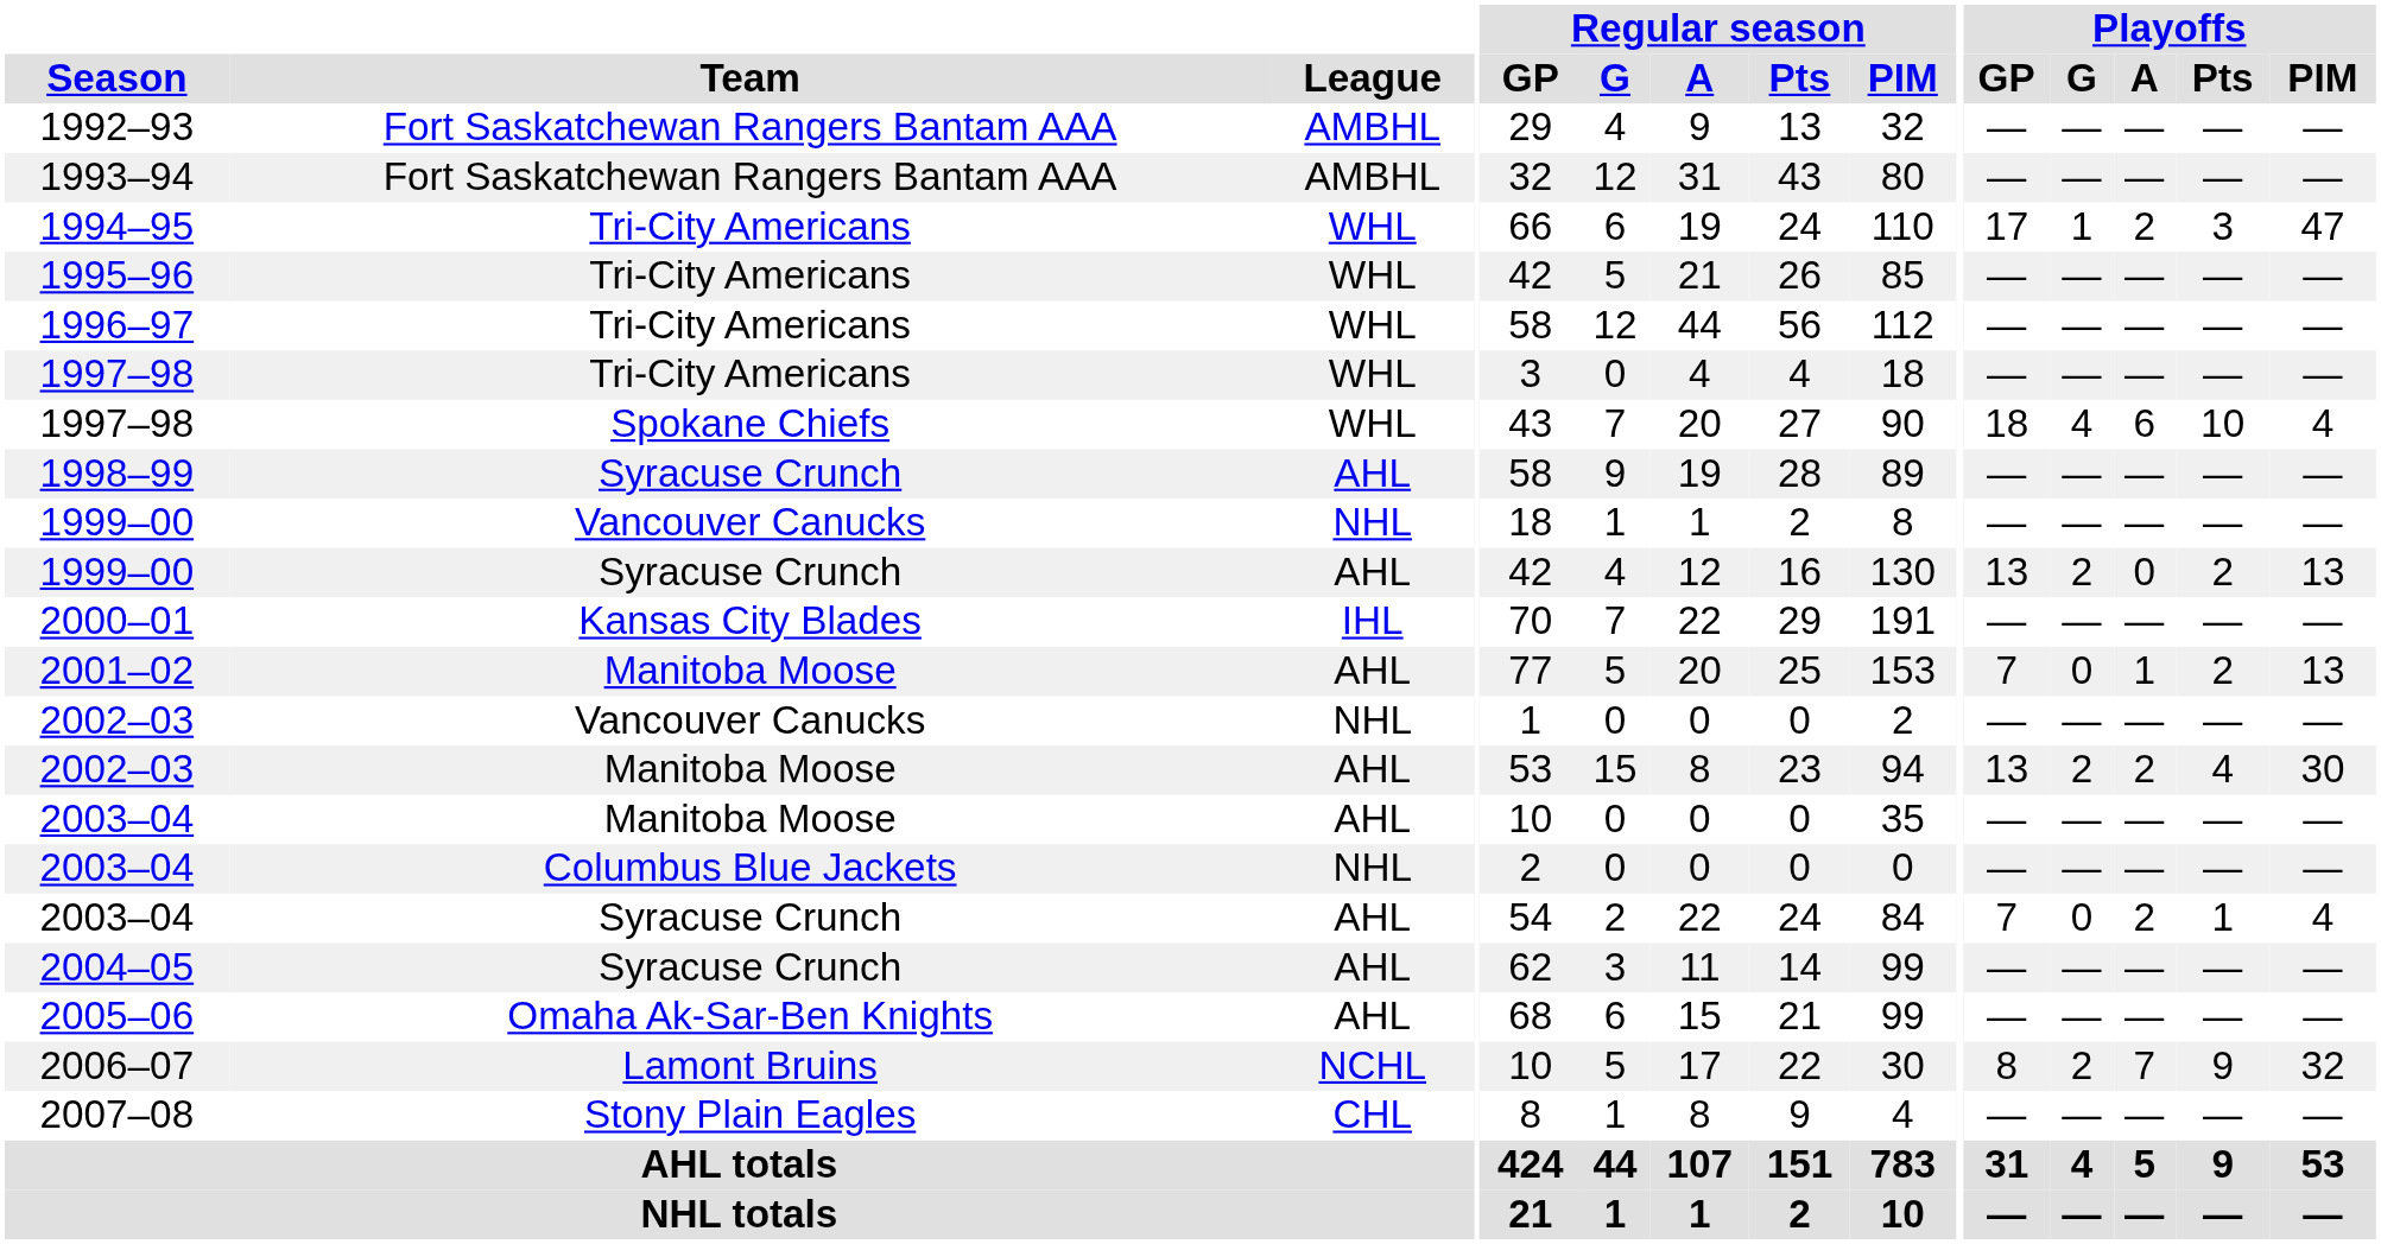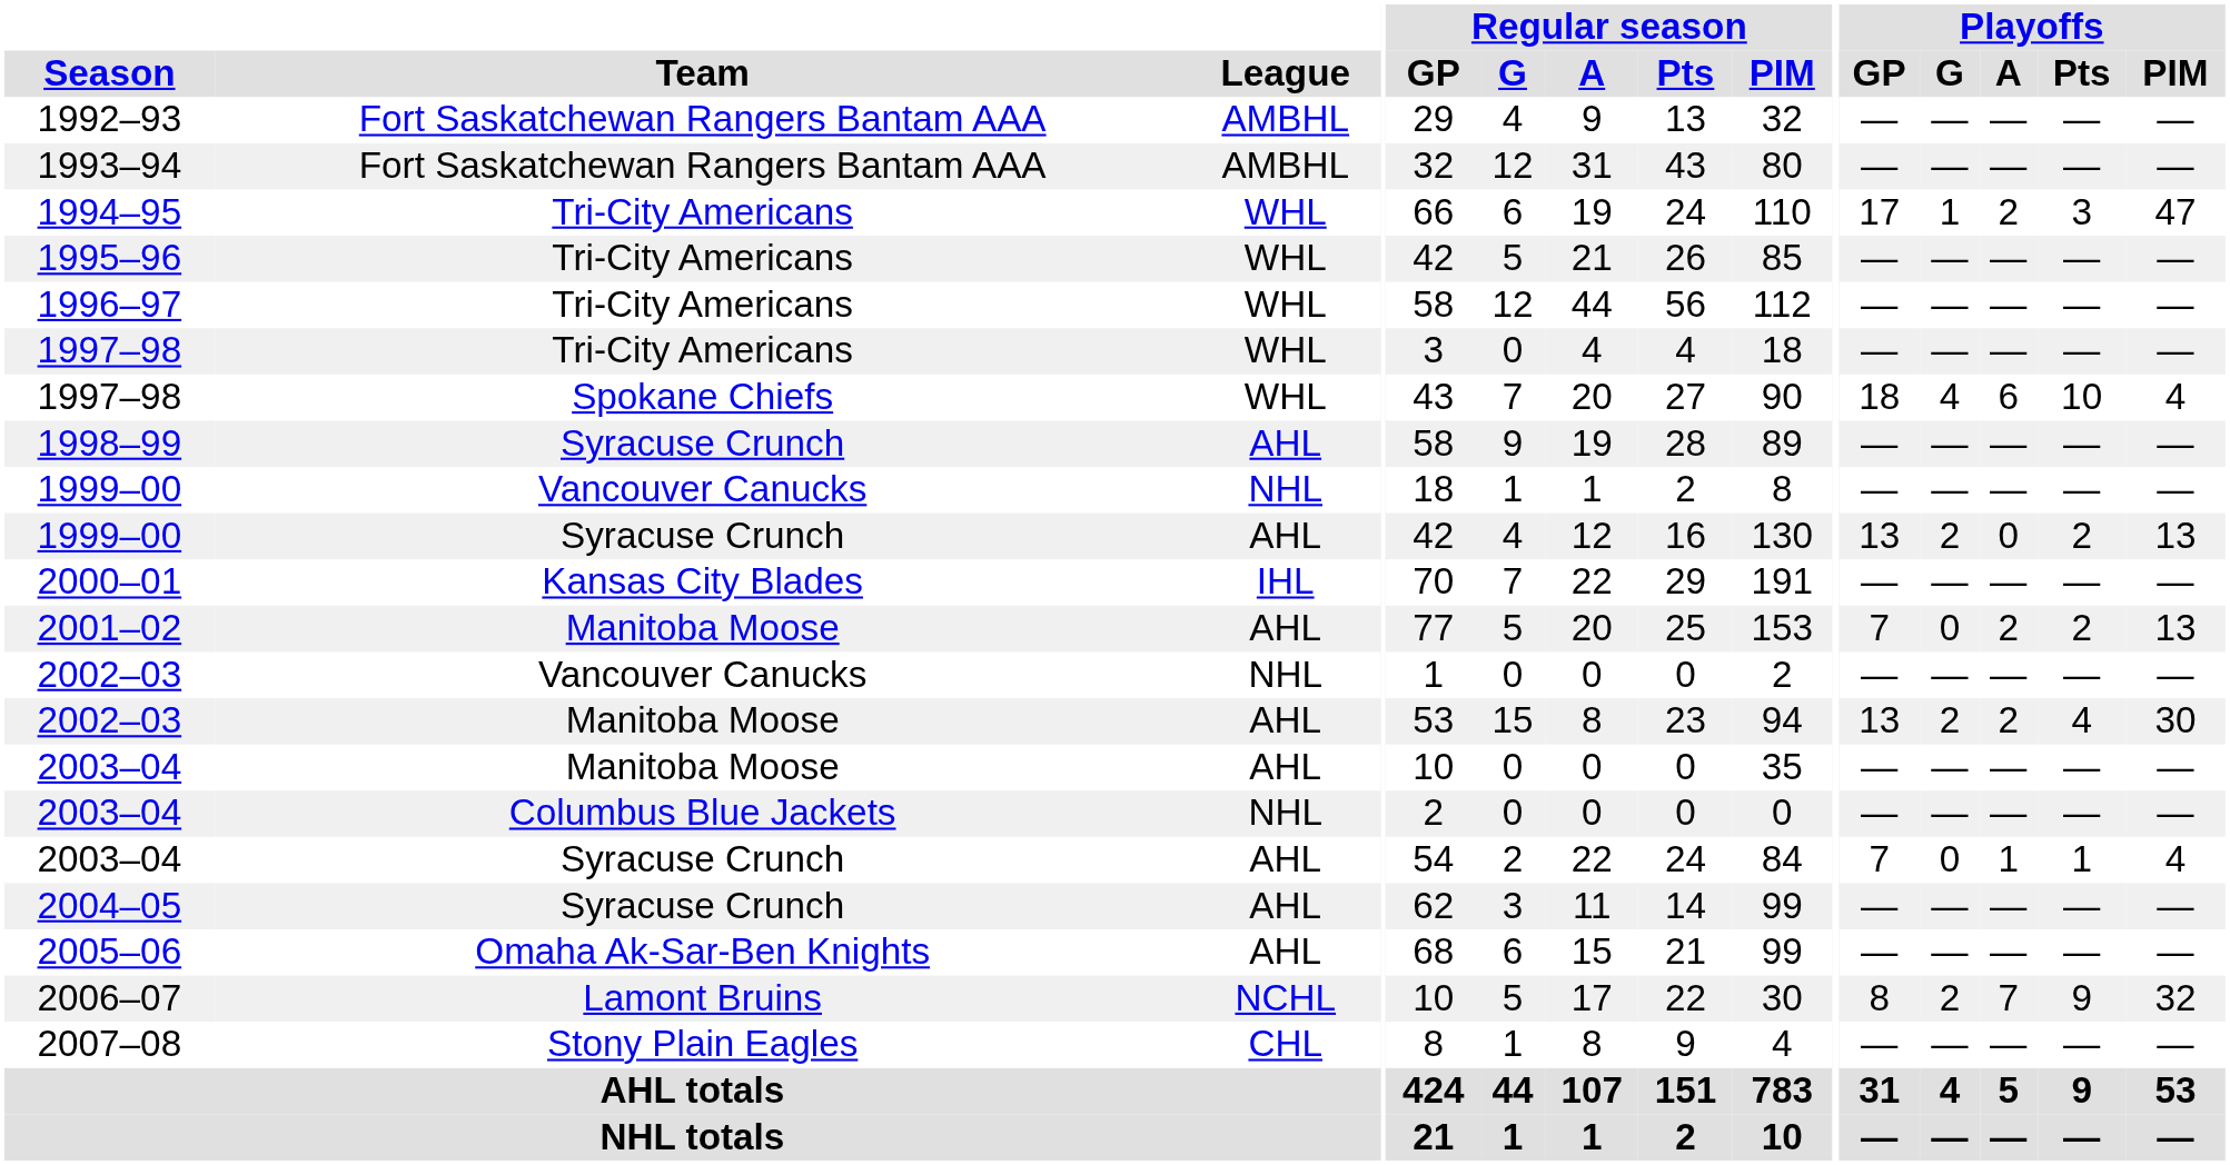 <table border="0" cellpadding="1" cellspacing="0" style="text-align:center; width:60em">
 <tr bgcolor="#e0e0e0">
 <th colspan="3" bgcolor="#ffffff"></th>
 <th rowspan="100" bgcolor="#ffffff"></th>
 <th colspan="5"><a href='#'>Regular season</a></th>
 <th rowspan="100" bgcolor="#ffffff"></th>
 <th colspan="5"><a href='#'>Playoffs</a></th>
 </tr>
 <tr bgcolor="#e0e0e0">
 <th><a href='#'>Season</a></th>
 <th>Team</th>
 <th>League</th>
 <th>GP</th>
 <th><a href='#'>G</a></th>
 <th><a href='#'>A</a></th>
 <th><a href='#'>Pts</a></th>
 <th><a href='#'>PIM</a></th>
 <th>GP</th>
 <th>G</th>
 <th>A</th>
 <th>Pts</th>
 <th>PIM</th>
 </tr>
 <tr>
 <td>1992–93</td>
 <td><a href='#'>Fort Saskatchewan Rangers Bantam AAA</a></td>
 <td><a href='#'>AMBHL</a></td>
 <td>29</td>
 <td>4</td>
 <td>9</td>
 <td>13</td>
 <td>32</td>
 <td>—</td>
 <td>—</td>
 <td>—</td>
 <td>—</td>
 <td>—</td>
 </tr>
 <tr bgcolor="#f0f0f0">
 <td>1993–94</td>
 <td>Fort Saskatchewan Rangers Bantam AAA</td>
 <td>AMBHL</td>
 <td>32</td>
 <td>12</td>
 <td>31</td>
 <td>43</td>
 <td>80</td>
 <td>—</td>
 <td>—</td>
 <td>—</td>
 <td>—</td>
 <td>—</td>
 </tr>
 <tr>
 <td><a href='#'>1994–95</a></td>
 <td><a href='#'>Tri-City Americans</a></td>
 <td><a href='#'>WHL</a></td>
 <td>66</td>
 <td>6</td>
 <td>19</td>
 <td>24</td>
 <td>110</td>
 <td>17</td>
 <td>1</td>
 <td>2</td>
 <td>3</td>
 <td>47</td>
 </tr>
 <tr bgcolor="#f0f0f0">
 <td><a href='#'>1995–96</a></td>
 <td>Tri-City Americans</td>
 <td>WHL</td>
 <td>42</td>
 <td>5</td>
 <td>21</td>
 <td>26</td>
 <td>85</td>
 <td>—</td>
 <td>—</td>
 <td>—</td>
 <td>—</td>
 <td>—</td>
 </tr>
 <tr>
 <td><a href='#'>1996–97</a></td>
 <td>Tri-City Americans</td>
 <td>WHL</td>
 <td>58</td>
 <td>12</td>
 <td>44</td>
 <td>56</td>
 <td>112</td>
 <td>—</td>
 <td>—</td>
 <td>—</td>
 <td>—</td>
 <td>—</td>
 </tr>
 <tr bgcolor="#f0f0f0">
 <td><a href='#'>1997–98</a></td>
 <td>Tri-City Americans</td>
 <td>WHL</td>
 <td>3</td>
 <td>0</td>
 <td>4</td>
 <td>4</td>
 <td>18</td>
 <td>—</td>
 <td>—</td>
 <td>—</td>
 <td>—</td>
 <td>—</td>
 </tr>
 <tr>
 <td>1997–98</td>
 <td><a href='#'>Spokane Chiefs</a></td>
 <td>WHL</td>
 <td>43</td>
 <td>7</td>
 <td>20</td>
 <td>27</td>
 <td>90</td>
 <td>18</td>
 <td>4</td>
 <td>6</td>
 <td>10</td>
 <td>4</td>
 </tr>
 <tr bgcolor="#f0f0f0">
 <td><a href='#'>1998–99</a></td>
 <td><a href='#'>Syracuse Crunch</a></td>
 <td><a href='#'>AHL</a></td>
 <td>58</td>
 <td>9</td>
 <td>19</td>
 <td>28</td>
 <td>89</td>
 <td>—</td>
 <td>—</td>
 <td>—</td>
 <td>—</td>
 <td>—</td>
 </tr>
 <tr>
 <td><a href='#'>1999–00</a></td>
 <td><a href='#'>Vancouver Canucks</a></td>
 <td><a href='#'>NHL</a></td>
 <td>18</td>
 <td>1</td>
 <td>1</td>
 <td>2</td>
 <td>8</td>
 <td>—</td>
 <td>—</td>
 <td>—</td>
 <td>—</td>
 <td>—</td>
 </tr>
 <tr bgcolor="#f0f0f0">
 <td><a href='#'>1999–00</a></td>
 <td>Syracuse Crunch</td>
 <td>AHL</td>
 <td>42</td>
 <td>4</td>
 <td>12</td>
 <td>16</td>
 <td>130</td>
 <td>13</td>
 <td>2</td>
 <td>0</td>
 <td>2</td>
 <td>13</td>
 </tr>
 <tr>
 <td><a href='#'>2000–01</a></td>
 <td><a href='#'>Kansas City Blades</a></td>
 <td><a href='#'>IHL</a></td>
 <td>70</td>
 <td>7</td>
 <td>22</td>
 <td>29</td>
 <td>191</td>
 <td>—</td>
 <td>—</td>
 <td>—</td>
 <td>—</td>
 <td>—</td>
 </tr>
 <tr bgcolor="#f0f0f0">
 <td><a href='#'>2001–02</a></td>
 <td><a href='#'>Manitoba Moose</a></td>
 <td>AHL</td>
 <td>77</td>
 <td>5</td>
 <td>20</td>
 <td>25</td>
 <td>153</td>
 <td>7</td>
 <td>0</td>
-<td>1</td>
+<td>2</td>
 <td>2</td>
 <td>13</td>
 </tr>
 <tr>
 <td><a href='#'>2002–03</a></td>
 <td>Vancouver Canucks</td>
 <td>NHL</td>
 <td>1</td>
 <td>0</td>
 <td>0</td>
 <td>0</td>
 <td>2</td>
 <td>—</td>
 <td>—</td>
 <td>—</td>
 <td>—</td>
 <td>—</td>
 </tr>
 <tr bgcolor="#f0f0f0">
 <td><a href='#'>2002–03</a></td>
 <td>Manitoba Moose</td>
 <td>AHL</td>
 <td>53</td>
 <td>15</td>
 <td>8</td>
 <td>23</td>
 <td>94</td>
 <td>13</td>
 <td>2</td>
 <td>2</td>
 <td>4</td>
 <td>30</td>
 </tr>
 <tr>
 <td><a href='#'>2003–04</a></td>
 <td>Manitoba Moose</td>
 <td>AHL</td>
 <td>10</td>
 <td>0</td>
 <td>0</td>
 <td>0</td>
 <td>35</td>
 <td>—</td>
 <td>—</td>
 <td>—</td>
 <td>—</td>
 <td>—</td>
 </tr>
 <tr bgcolor="#f0f0f0">
 <td><a href='#'>2003–04</a></td>
 <td><a href='#'>Columbus Blue Jackets</a></td>
 <td>NHL</td>
 <td>2</td>
 <td>0</td>
 <td>0</td>
 <td>0</td>
 <td>0</td>
 <td>—</td>
 <td>—</td>
 <td>—</td>
 <td>—</td>
 <td>—</td>
 </tr>
 <tr>
 <td>2003–04</td>
 <td>Syracuse Crunch</td>
 <td>AHL</td>
 <td>54</td>
 <td>2</td>
 <td>22</td>
 <td>24</td>
 <td>84</td>
 <td>7</td>
 <td>0</td>
-<td>2</td>
+<td>1</td>
 <td>1</td>
 <td>4</td>
 </tr>
 <tr bgcolor="#f0f0f0">
 <td><a href='#'>2004–05</a></td>
 <td>Syracuse Crunch</td>
 <td>AHL</td>
 <td>62</td>
 <td>3</td>
 <td>11</td>
 <td>14</td>
 <td>99</td>
 <td>—</td>
 <td>—</td>
 <td>—</td>
 <td>—</td>
 <td>—</td>
 </tr>
 <tr>
 <td><a href='#'>2005–06</a></td>
 <td><a href='#'>Omaha Ak-Sar-Ben Knights</a></td>
 <td>AHL</td>
 <td>68</td>
 <td>6</td>
 <td>15</td>
 <td>21</td>
 <td>99</td>
 <td>—</td>
 <td>—</td>
 <td>—</td>
 <td>—</td>
 <td>—</td>
 </tr>
 <tr bgcolor="#f0f0f0">
 <td>2006–07</td>
 <td><a href='#'>Lamont Bruins</a></td>
 <td><a href='#'>NCHL</a></td>
 <td>10</td>
 <td>5</td>
 <td>17</td>
 <td>22</td>
 <td>30</td>
 <td>8</td>
 <td>2</td>
 <td>7</td>
 <td>9</td>
 <td>32</td>
 </tr>
 <tr>
 <td>2007–08</td>
 <td><a href='#'>Stony Plain Eagles</a></td>
 <td><a href='#'>CHL</a></td>
 <td>8</td>
 <td>1</td>
 <td>8</td>
 <td>9</td>
 <td>4</td>
 <td>—</td>
 <td>—</td>
 <td>—</td>
 <td>—</td>
 <td>—</td>
 </tr>
 <tr bgcolor="#e0e0e0">
 <th colspan="3">AHL totals</th>
 <th>424</th>
 <th>44</th>
 <th>107</th>
 <th>151</th>
 <th>783</th>
 <th>31</th>
 <th>4</th>
 <th>5</th>
 <th>9</th>
 <th>53</th>
 </tr>
 <tr bgcolor="#e0e0e0">
 <th colspan="3">NHL totals</th>
 <th>21</th>
 <th>1</th>
 <th>1</th>
 <th>2</th>
 <th>10</th>
 <th>—</th>
 <th>—</th>
 <th>—</th>
 <th>—</th>
 <th>—</th>
 </tr>
 </table>
